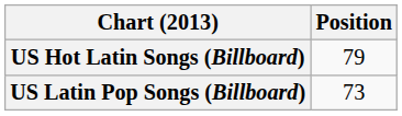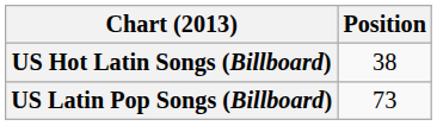 <table class="wikitable sortable plainrowheaders" style="text-align:center">
 <tr>
 <th scope="col">Chart (2013)</th>
 <th scope="col">Position</th>
 </tr>
 <tr>
 <th scope="row">US Hot Latin Songs (<em>Billboard</em>)</th>
-<td>79</td>
+<td>38</td>
 </tr>
 <tr>
 <th scope="row">US Latin Pop Songs (<em>Billboard</em>)</th>
 <td>73</td>
 </tr>
 </table>
